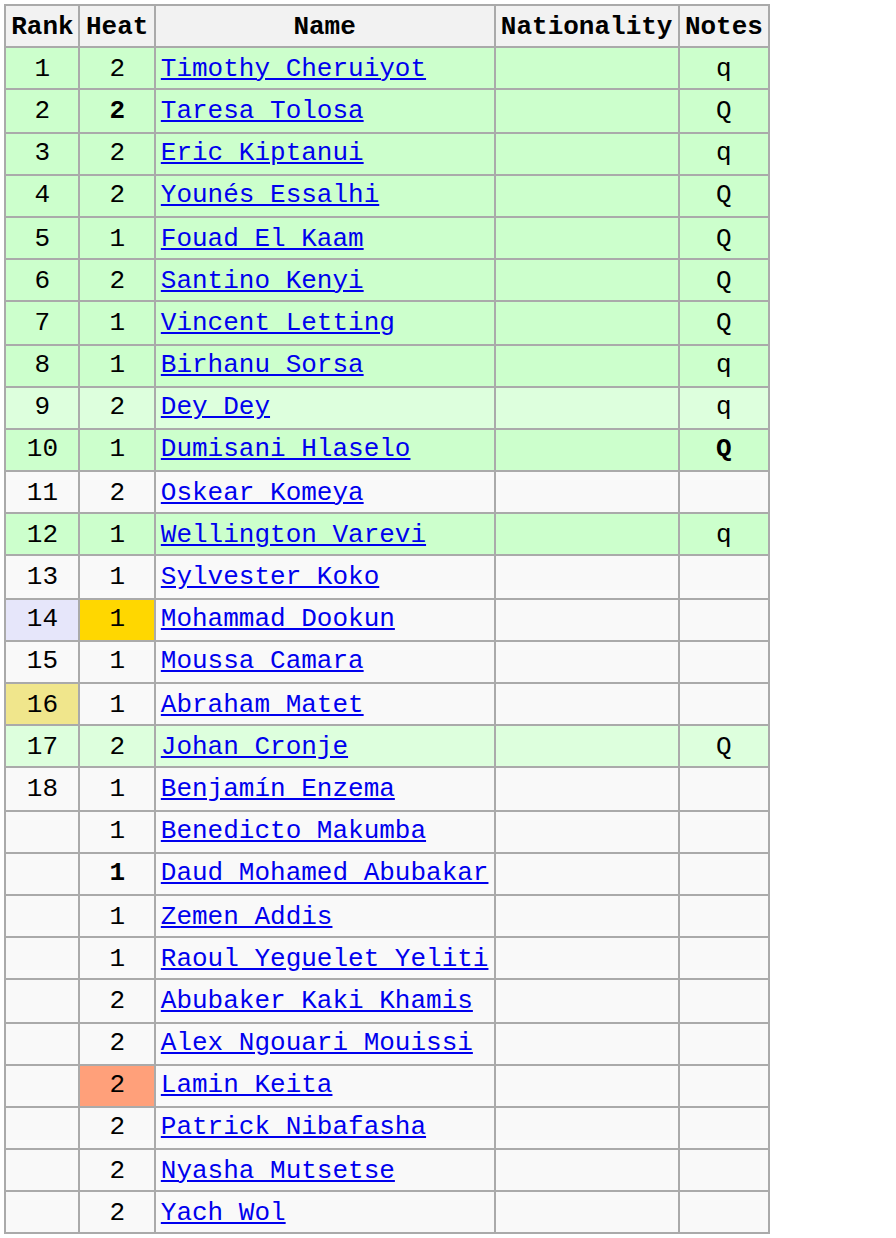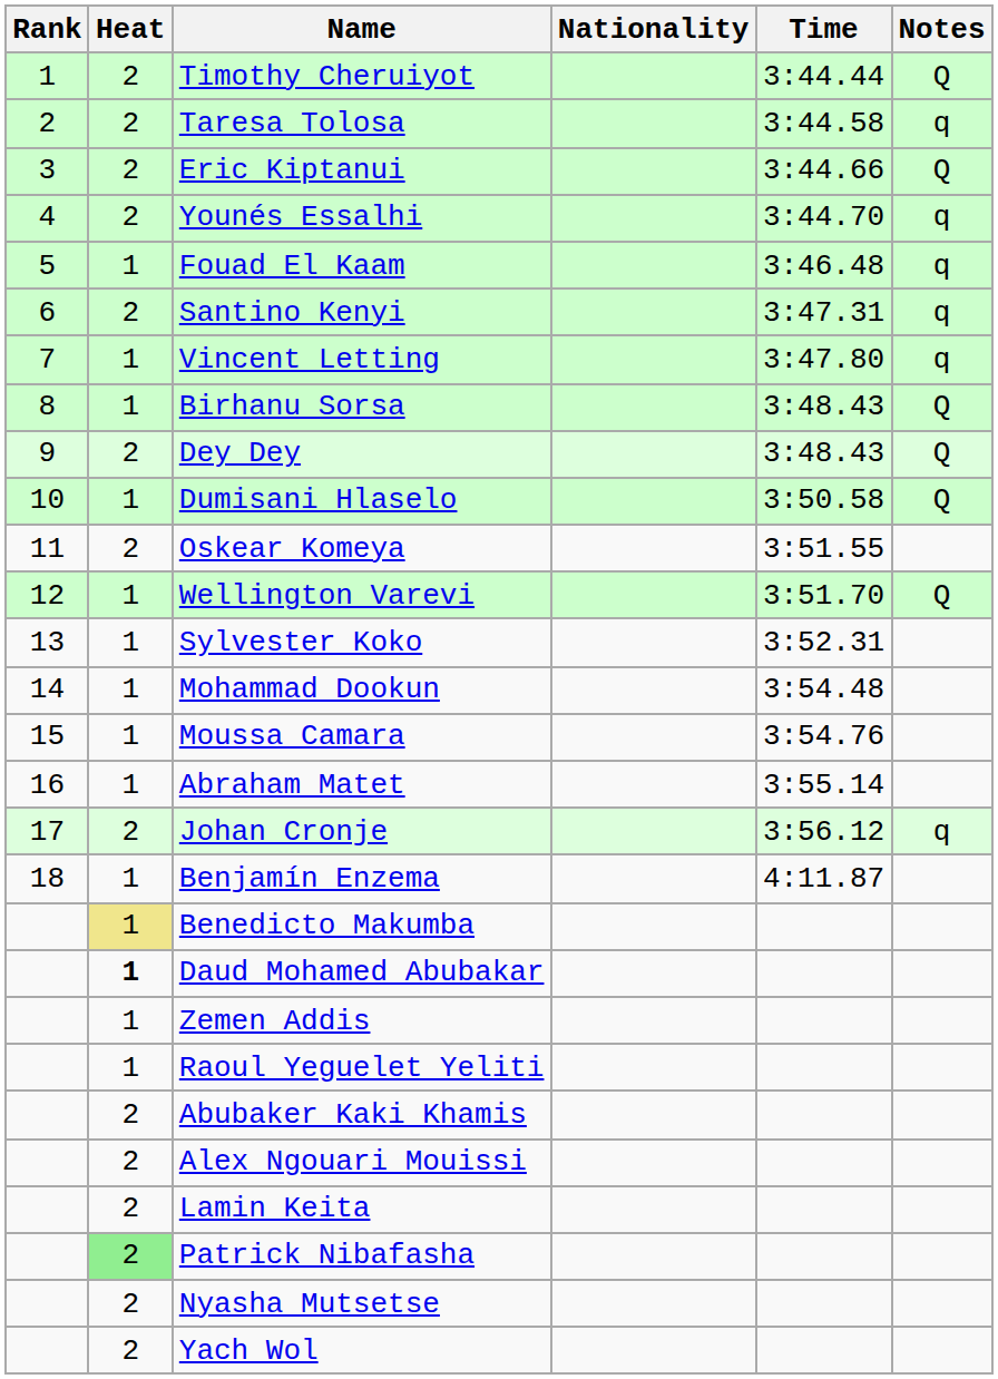 <table class="wikitable sortable" style="text-align:center">
 <tr>
 <th>Rank</th>
 <th>Heat</th>
 <th>Name</th>
 <th>Nationality</th>
+<th>Time</th>
 <th>Notes</th>
 </tr>
 <tr bgcolor=ccffcc>
 <td>1</td>
 <td>2</td>
 <td align=left><a href='#'>Timothy Cheruiyot</a></td>
 <td align=left></td>
-<td>q</td>
+<td>3:44.44</td>
+<td>Q</td>
 </tr>
 <tr bgcolor=ccffcc>
 <td>2</td>
-<td><strong>2</strong></td>
+<td>2</td>
 <td align=left><a href='#'>Taresa Tolosa</a></td>
 <td align=left></td>
-<td>Q</td>
+<td>3:44.58</td>
+<td>q</td>
 </tr>
 <tr bgcolor=ccffcc>
 <td>3</td>
 <td>2</td>
 <td align=left><a href='#'>Eric Kiptanui</a></td>
 <td align=left></td>
-<td>q</td>
+<td>3:44.66</td>
+<td>Q</td>
 </tr>
 <tr bgcolor=ccffcc>
 <td>4</td>
 <td>2</td>
 <td align=left><a href='#'>Younés Essalhi</a></td>
 <td align=left></td>
-<td>Q</td>
+<td>3:44.70</td>
+<td>q</td>
 </tr>
 <tr bgcolor=ccffcc>
 <td>5</td>
 <td>1</td>
 <td align=left><a href='#'>Fouad El Kaam</a></td>
 <td align=left></td>
-<td>Q</td>
+<td>3:46.48</td>
+<td>q</td>
 </tr>
 <tr bgcolor=ccffcc>
 <td>6</td>
 <td>2</td>
 <td align=left><a href='#'>Santino Kenyi</a></td>
 <td align=left></td>
-<td>Q</td>
+<td>3:47.31</td>
+<td>q</td>
 </tr>
 <tr bgcolor=ccffcc>
 <td>7</td>
 <td>1</td>
 <td align=left><a href='#'>Vincent Letting</a></td>
 <td align=left></td>
-<td>Q</td>
+<td>3:47.80</td>
+<td>q</td>
 </tr>
 <tr bgcolor=ccffcc>
 <td>8</td>
 <td>1</td>
 <td align=left><a href='#'>Birhanu Sorsa</a></td>
 <td align=left></td>
-<td>q</td>
+<td>3:48.43</td>
+<td>Q</td>
 </tr>
 <tr bgcolor=ddffdd>
 <td>9</td>
 <td>2</td>
 <td align=left><a href='#'>Dey Dey</a></td>
 <td align=left></td>
-<td>q</td>
+<td>3:48.43</td>
+<td>Q</td>
 </tr>
 <tr bgcolor=ccffcc>
 <td>10</td>
 <td>1</td>
 <td align=left><a href='#'>Dumisani Hlaselo</a></td>
 <td align=left></td>
-<td><strong>Q</strong></td>
+<td>3:50.58</td>
+<td>Q</td>
 </tr>
 <tr>
 <td>11</td>
 <td>2</td>
 <td align=left><a href='#'>Oskear Komeya</a></td>
 <td align=left></td>
+<td>3:51.55</td>
 <td></td>
 </tr>
 <tr bgcolor=ccffcc>
 <td>12</td>
 <td>1</td>
 <td align=left><a href='#'>Wellington Varevi</a></td>
 <td align=left></td>
-<td>q</td>
+<td>3:51.70</td>
+<td>Q</td>
 </tr>
 <tr>
 <td>13</td>
 <td>1</td>
 <td align=left><a href='#'>Sylvester Koko</a></td>
 <td align=left></td>
+<td>3:52.31</td>
 <td></td>
 </tr>
 <tr>
-<td style="background: lavender;">14</td>
-<td style="background: gold;">1</td>
+<td>14</td>
+<td>1</td>
 <td align=left><a href='#'>Mohammad Dookun</a></td>
 <td align=left></td>
+<td>3:54.48</td>
 <td></td>
 </tr>
 <tr>
 <td>15</td>
 <td>1</td>
 <td align=left><a href='#'>Moussa Camara</a></td>
 <td align=left></td>
+<td>3:54.76</td>
 <td></td>
 </tr>
 <tr>
-<td style="background: khaki;">16</td>
+<td>16</td>
 <td>1</td>
 <td align=left><a href='#'>Abraham Matet</a></td>
 <td align=left></td>
+<td>3:55.14</td>
 <td></td>
 </tr>
 <tr bgcolor=ddffdd>
 <td>17</td>
 <td>2</td>
 <td align=left><a href='#'>Johan Cronje</a></td>
 <td align=left></td>
-<td>Q</td>
+<td>3:56.12</td>
+<td>q</td>
 </tr>
 <tr>
 <td>18</td>
 <td>1</td>
 <td align=left><a href='#'>Benjamín Enzema</a></td>
 <td align=left></td>
+<td>4:11.87</td>
 <td></td>
 </tr>
 <tr>
 <td></td>
-<td>1</td>
+<td style="background: khaki;">1</td>
 <td align=left><a href='#'>Benedicto Makumba</a></td>
 <td align=left></td>
+<td></td>
 <td></td>
 </tr>
 <tr>
 <td></td>
 <td><strong>1</strong></td>
 <td align=left><a href='#'>Daud Mohamed Abubakar</a></td>
 <td align=left></td>
 <td></td>
+<td></td>
 </tr>
 <tr>
 <td></td>
 <td>1</td>
 <td align=left><a href='#'>Zemen Addis</a></td>
 <td align=left></td>
+<td></td>
 <td></td>
 </tr>
 <tr>
 <td></td>
 <td>1</td>
 <td align=left><a href='#'>Raoul Yeguelet Yeliti</a></td>
 <td align=left></td>
 <td></td>
+<td></td>
 </tr>
 <tr>
 <td></td>
 <td>2</td>
 <td align=left><a href='#'>Abubaker Kaki Khamis</a></td>
 <td align=left></td>
+<td></td>
 <td></td>
 </tr>
 <tr>
 <td></td>
 <td>2</td>
 <td align=left><a href='#'>Alex Ngouari Mouissi</a></td>
 <td align=left></td>
 <td></td>
-</tr>
-<tr>
-<td></td>
-<td style="background: lightsalmon;">2</td>
-<td align=left><a href='#'>Lamin Keita</a></td>
-<td align=left></td>
 <td></td>
 </tr>
 <tr>
 <td></td>
 <td>2</td>
+<td align=left><a href='#'>Lamin Keita</a></td>
+<td align=left></td>
+<td></td>
+<td></td>
+</tr>
+<tr>
+<td></td>
+<td style="background: lightgreen;">2</td>
 <td align=left><a href='#'>Patrick Nibafasha</a></td>
 <td align=left></td>
+<td></td>
 <td></td>
 </tr>
 <tr>
 <td></td>
 <td>2</td>
 <td align=left><a href='#'>Nyasha Mutsetse</a></td>
 <td align=left></td>
 <td></td>
+<td></td>
 </tr>
 <tr>
 <td></td>
 <td>2</td>
 <td align=left><a href='#'>Yach Wol</a></td>
 <td align=left></td>
 <td></td>
+<td></td>
 </tr>
 </table>
